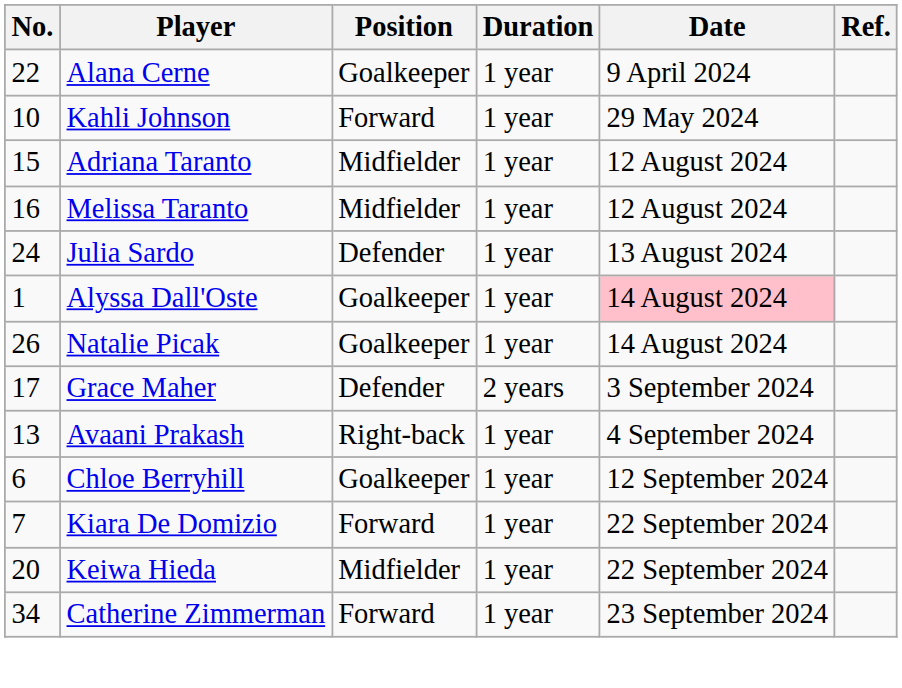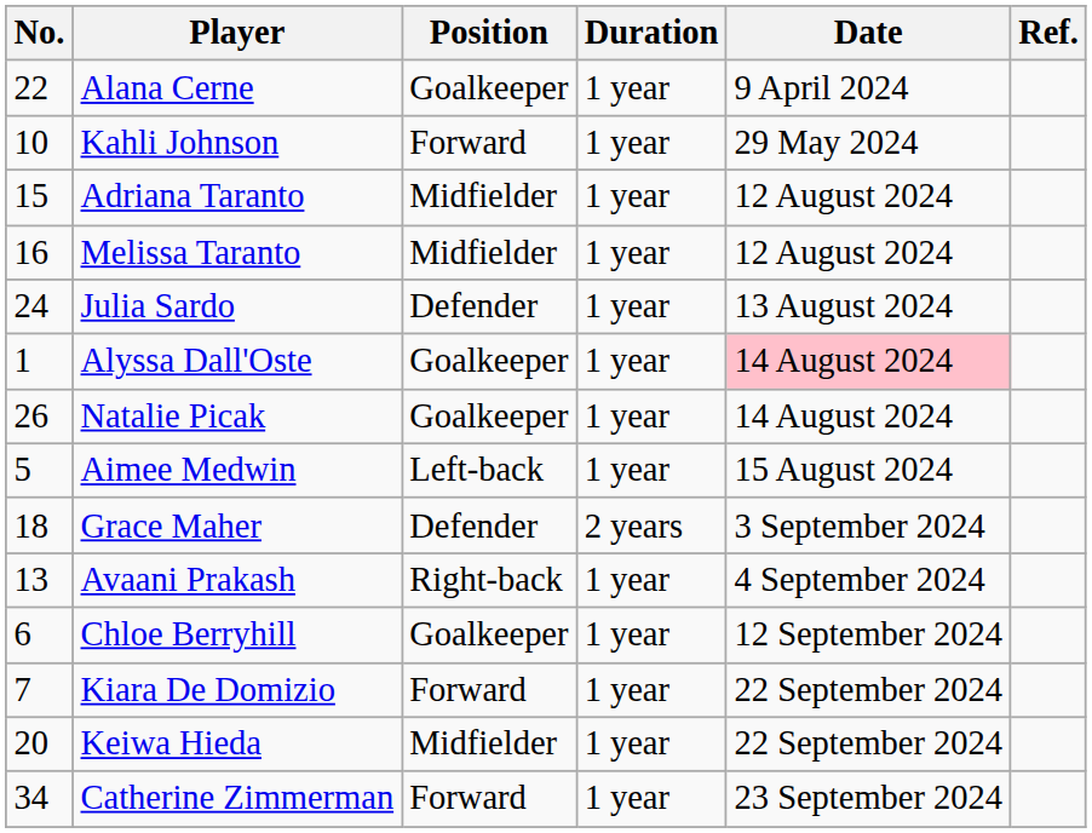 <table class="wikitable">
 <tr>
 <th>No.</th>
 <th>Player</th>
 <th>Position</th>
 <th>Duration</th>
 <th>Date</th>
 <th>Ref.</th>
 </tr>
 <tr>
 <td>22</td>
 <td><a href='#'>Alana Cerne</a></td>
 <td>Goalkeeper</td>
 <td>1 year</td>
 <td>9 April 2024</td>
 <td></td>
 </tr>
 <tr>
 <td>10</td>
 <td><a href='#'>Kahli Johnson</a></td>
 <td>Forward</td>
 <td>1 year</td>
 <td>29 May 2024</td>
 <td></td>
 </tr>
 <tr>
 <td>15</td>
 <td><a href='#'>Adriana Taranto</a></td>
 <td>Midfielder</td>
 <td>1 year</td>
 <td>12 August 2024</td>
 <td></td>
 </tr>
 <tr>
 <td>16</td>
 <td><a href='#'>Melissa Taranto</a></td>
 <td>Midfielder</td>
 <td>1 year</td>
 <td>12 August 2024</td>
 <td></td>
 </tr>
 <tr>
 <td>24</td>
 <td><a href='#'>Julia Sardo</a></td>
 <td>Defender</td>
 <td>1 year</td>
 <td>13 August 2024</td>
 <td></td>
 </tr>
 <tr>
 <td>1</td>
 <td><a href='#'>Alyssa Dall'Oste</a></td>
 <td>Goalkeeper</td>
 <td>1 year</td>
 <td style="background: pink;">14 August 2024</td>
 <td></td>
 </tr>
 <tr>
 <td>26</td>
 <td><a href='#'>Natalie Picak</a></td>
 <td>Goalkeeper</td>
 <td>1 year</td>
 <td>14 August 2024</td>
 <td></td>
 </tr>
 <tr>
-<td>17</td>
+<td>5</td>
+<td><a href='#'>Aimee Medwin</a></td>
+<td>Left-back</td>
+<td>1 year</td>
+<td>15 August 2024</td>
+<td></td>
+</tr>
+<tr>
+<td>18</td>
 <td><a href='#'>Grace Maher</a></td>
 <td>Defender</td>
 <td>2 years</td>
 <td>3 September 2024</td>
 <td></td>
 </tr>
 <tr>
 <td>13</td>
 <td><a href='#'>Avaani Prakash</a></td>
 <td>Right-back</td>
 <td>1 year</td>
 <td>4 September 2024</td>
 <td></td>
 </tr>
 <tr>
 <td>6</td>
 <td><a href='#'>Chloe Berryhill</a></td>
 <td>Goalkeeper</td>
 <td>1 year</td>
 <td>12 September 2024</td>
 <td></td>
 </tr>
 <tr>
 <td>7</td>
 <td><a href='#'>Kiara De Domizio</a></td>
 <td>Forward</td>
 <td>1 year</td>
 <td>22 September 2024</td>
 <td></td>
 </tr>
 <tr>
 <td>20</td>
 <td> <a href='#'>Keiwa Hieda</a></td>
 <td>Midfielder</td>
 <td>1 year</td>
 <td>22 September 2024</td>
 <td></td>
 </tr>
 <tr>
 <td>34</td>
 <td> <a href='#'>Catherine Zimmerman</a></td>
 <td>Forward</td>
 <td>1 year</td>
 <td>23 September 2024</td>
 <td></td>
 </tr>
 </table>
